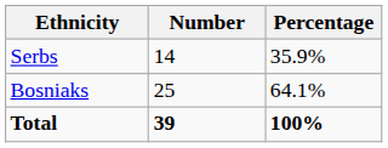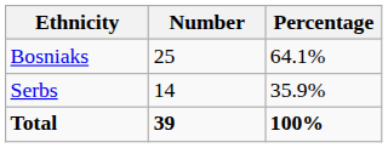 <table class="wikitable">
 <tr>
 <th width="100px">Ethnicity</th>
 <th width="80px">Number</th>
 <th width="80px">Percentage</th>
 </tr>
 <tr>
+<td><a href='#'>Bosniaks</a></td>
+<td>25</td>
+<td>64.1%</td>
+</tr>
+<tr>
 <td><a href='#'>Serbs</a></td>
 <td>14</td>
 <td>35.9%</td>
-</tr>
-<tr>
-<td><a href='#'>Bosniaks</a></td>
-<td>25</td>
-<td>64.1%</td>
 </tr>
 <tr>
 <td><strong>Total</strong></td>
 <td><strong>39</strong></td>
 <td><strong>100%</strong></td>
 </tr>
 </table>
